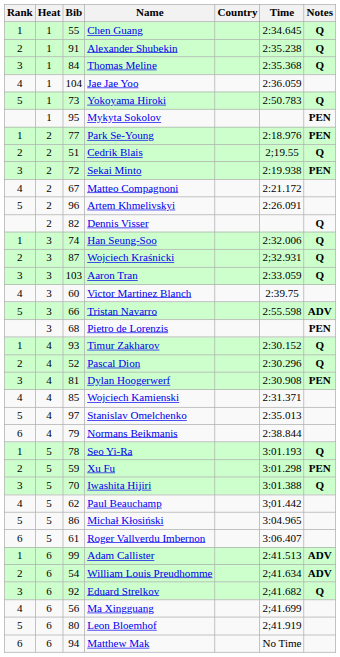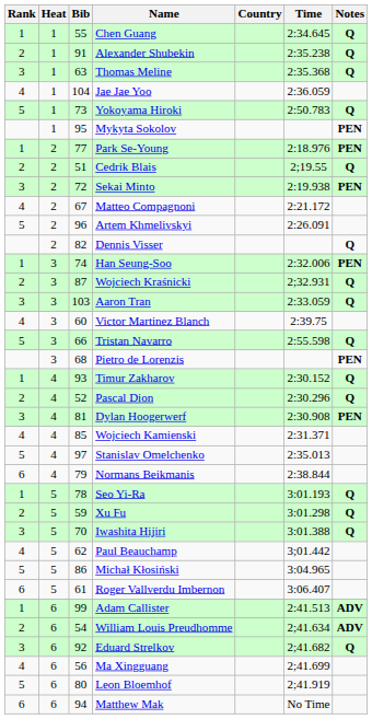 <table class="wikitable sortable" style="text-align:center">
 <tr>
 <th>Rank</th>
 <th>Heat</th>
 <th>Bib</th>
 <th>Name</th>
 <th>Country</th>
 <th>Time</th>
 <th>Notes</th>
 </tr>
 <tr style="background:#cfc;">
 <td>1</td>
 <td>1</td>
 <td>55</td>
 <td align=left><a href='#'>Chen Guang</a></td>
 <td align=left></td>
 <td>2:34.645</td>
 <td><strong>Q</strong></td>
 </tr>
 <tr style="background:#cfc;">
 <td>2</td>
 <td>1</td>
 <td>91</td>
 <td align=left><a href='#'>Alexander Shubekin</a></td>
 <td align=left></td>
 <td>2:35.238</td>
 <td><strong>Q</strong></td>
 </tr>
 <tr style="background:#cfc;">
 <td>3</td>
 <td>1</td>
-<td>84</td>
+<td>63</td>
 <td align=left><a href='#'>Thomas Meline</a></td>
 <td align=left></td>
 <td>2:35.368</td>
 <td><strong>Q</strong></td>
 </tr>
 <tr>
 <td>4</td>
 <td>1</td>
 <td>104</td>
 <td align=left><a href='#'>Jae Jae Yoo</a></td>
 <td align=left></td>
 <td>2:36.059</td>
 <td></td>
 </tr>
 <tr style="background:#cfc;">
 <td>5</td>
 <td>1</td>
 <td>73</td>
 <td align=left><a href='#'>Yokoyama Hiroki</a></td>
 <td align=left></td>
 <td>2:50.783</td>
 <td><strong>Q</strong></td>
 </tr>
 <tr>
 <td></td>
 <td>1</td>
 <td>95</td>
 <td align=left><a href='#'>Mykyta Sokolov</a></td>
 <td align=left></td>
 <td></td>
 <td><strong>PEN</strong></td>
 </tr>
 <tr style="background:#cfc;">
 <td>1</td>
 <td>2</td>
 <td>77</td>
 <td align=left><a href='#'>Park Se-Young</a></td>
 <td align=left></td>
 <td>2:18.976</td>
 <td><strong>PEN</strong></td>
 </tr>
 <tr style="background:#cfc;">
 <td>2</td>
 <td>2</td>
 <td>51</td>
 <td align=left><a href='#'>Cedrik Blais</a></td>
 <td align=left></td>
 <td>2;19.55</td>
 <td><strong>Q</strong></td>
 </tr>
 <tr style="background:#cfc;">
 <td>3</td>
 <td>2</td>
 <td>72</td>
 <td align=left><a href='#'>Sekai Minto</a></td>
 <td align=left></td>
 <td>2:19.938</td>
 <td><strong>PEN</strong></td>
 </tr>
 <tr>
 <td>4</td>
 <td>2</td>
 <td>67</td>
 <td align=left><a href='#'>Matteo Compagnoni</a></td>
 <td align=left></td>
 <td>2:21.172</td>
 <td></td>
 </tr>
 <tr>
 <td>5</td>
 <td>2</td>
 <td>96</td>
 <td align=left><a href='#'>Artem Khmelivskyi</a></td>
 <td align=left></td>
 <td>2:26.091</td>
 <td></td>
 </tr>
 <tr>
 <td></td>
 <td>2</td>
 <td>82</td>
 <td align=left><a href='#'>Dennis Visser</a></td>
 <td align=left></td>
 <td></td>
 <td><strong>Q</strong></td>
 </tr>
 <tr style="background:#cfc;">
 <td>1</td>
 <td>3</td>
 <td>74</td>
 <td align=left><a href='#'>Han Seung-Soo</a></td>
 <td align=left></td>
 <td>2:32.006</td>
-<td><strong>Q</strong></td>
+<td><strong>PEN</strong></td>
 </tr>
 <tr style="background:#cfc;">
 <td>2</td>
 <td>3</td>
 <td>87</td>
 <td align=left><a href='#'>Wojciech Kraśnicki</a></td>
 <td align=left></td>
 <td>2;32.931</td>
 <td><strong>Q</strong></td>
 </tr>
 <tr style="background:#cfc;">
 <td>3</td>
 <td>3</td>
 <td>103</td>
 <td align=left><a href='#'>Aaron Tran</a></td>
 <td align=left></td>
 <td>2:33.059</td>
 <td><strong>Q</strong></td>
 </tr>
 <tr>
 <td>4</td>
 <td>3</td>
 <td>60</td>
 <td align=left><a href='#'>Victor Martinez Blanch</a></td>
 <td align=left></td>
 <td>2:39.75</td>
 <td></td>
 </tr>
 <tr style="background:#cfc;">
 <td>5</td>
 <td>3</td>
 <td>66</td>
 <td align=left><a href='#'>Tristan Navarro</a></td>
 <td align=left></td>
 <td>2:55.598</td>
-<td><strong>ADV</strong></td>
+<td><strong>Q</strong></td>
 </tr>
 <tr>
 <td></td>
 <td>3</td>
 <td>68</td>
 <td align=left><a href='#'>Pietro de Lorenzis</a></td>
 <td align=left></td>
 <td></td>
 <td><strong>PEN</strong></td>
 </tr>
 <tr style="background:#cfc;">
 <td>1</td>
 <td>4</td>
 <td>93</td>
 <td align=left><a href='#'>Timur Zakharov</a></td>
 <td align=left></td>
 <td>2:30.152</td>
 <td><strong>Q</strong></td>
 </tr>
 <tr style="background:#cfc;">
 <td>2</td>
 <td>4</td>
 <td>52</td>
 <td align=left><a href='#'>Pascal Dion</a></td>
 <td align=left></td>
 <td>2:30.296</td>
 <td><strong>Q</strong></td>
 </tr>
 <tr style="background:#cfc;">
 <td>3</td>
 <td>4</td>
 <td>81</td>
 <td align=left><a href='#'>Dylan Hoogerwerf</a></td>
 <td align=left></td>
 <td>2:30.908</td>
 <td><strong>PEN</strong></td>
 </tr>
 <tr>
 <td>4</td>
 <td>4</td>
 <td>85</td>
 <td align=left><a href='#'>Wojciech Kamienski</a></td>
 <td align=left></td>
 <td>2:31.371</td>
 <td></td>
 </tr>
 <tr>
 <td>5</td>
 <td>4</td>
 <td>97</td>
 <td align=left><a href='#'>Stanislav Omelchenko</a></td>
 <td align=left></td>
 <td>2:35.013</td>
 <td></td>
 </tr>
 <tr>
 <td>6</td>
 <td>4</td>
 <td>79</td>
 <td align=left><a href='#'>Normans Beikmanis</a></td>
 <td align=left></td>
 <td>2:38.844</td>
 <td></td>
 </tr>
 <tr style="background:#cfc;">
 <td>1</td>
 <td>5</td>
 <td>78</td>
 <td align=left><a href='#'>Seo Yi-Ra</a></td>
 <td align=left></td>
 <td>3:01.193</td>
 <td><strong>Q</strong></td>
 </tr>
 <tr style="background:#cfc;">
 <td>2</td>
 <td>5</td>
 <td>59</td>
 <td align=left><a href='#'>Xu Fu</a></td>
 <td align=left></td>
 <td>3:01.298</td>
-<td><strong>PEN</strong></td>
+<td><strong>Q</strong></td>
 </tr>
 <tr style="background:#cfc;">
 <td>3</td>
 <td>5</td>
 <td>70</td>
 <td align=left><a href='#'>Iwashita Hijiri</a></td>
 <td align=left></td>
 <td>3:01.388</td>
 <td><strong>Q</strong></td>
 </tr>
 <tr>
 <td>4</td>
 <td>5</td>
 <td>62</td>
 <td align=left><a href='#'>Paul Beauchamp</a></td>
 <td align=left></td>
 <td>3;01.442</td>
 <td></td>
 </tr>
 <tr>
 <td>5</td>
 <td>5</td>
 <td>86</td>
 <td align=left><a href='#'>Michał Kłosiński</a></td>
 <td align=left></td>
 <td>3:04.965</td>
 <td></td>
 </tr>
 <tr>
 <td>6</td>
 <td>5</td>
 <td>61</td>
 <td align=left><a href='#'>Roger Vallverdu Imbernon</a></td>
 <td align=left></td>
 <td>3:06.407</td>
 <td></td>
 </tr>
 <tr style="background:#cfc;">
 <td>1</td>
 <td>6</td>
 <td>99</td>
 <td align=left><a href='#'>Adam Callister</a></td>
 <td align=left></td>
 <td>2:41.513</td>
 <td><strong>ADV</strong></td>
 </tr>
 <tr style="background:#cfc;">
 <td>2</td>
 <td>6</td>
 <td>54</td>
 <td align=left><a href='#'>William Louis Preudhomme</a></td>
 <td align=left></td>
 <td>2;41.634</td>
 <td><strong>ADV</strong></td>
 </tr>
 <tr style="background:#cfc;">
 <td>3</td>
 <td>6</td>
 <td>92</td>
 <td align=left><a href='#'>Eduard Strelkov</a></td>
 <td align=left></td>
 <td>2;41.682</td>
 <td><strong>Q</strong></td>
 </tr>
 <tr>
 <td>4</td>
 <td>6</td>
 <td>56</td>
 <td align=left><a href='#'>Ma Xingguang</a></td>
 <td align=left></td>
 <td>2;41.699</td>
 <td></td>
 </tr>
 <tr>
 <td>5</td>
 <td>6</td>
 <td>80</td>
 <td align=left><a href='#'>Leon Bloemhof</a></td>
 <td align=left></td>
 <td>2;41.919</td>
 <td></td>
 </tr>
 <tr>
 <td>6</td>
 <td>6</td>
 <td>94</td>
 <td align=left><a href='#'>Matthew Mak</a></td>
 <td align=left></td>
 <td>No Time</td>
 <td></td>
 </tr>
 </table>
